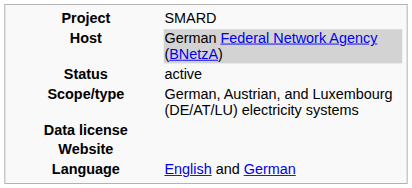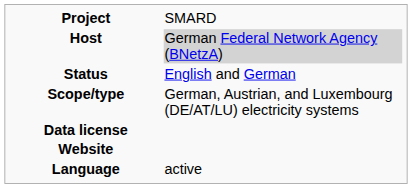 <table class="infobox" style="width: 28em">
 <tr>
 <th style="width: 35%">Project</th>
 <td style="width: 55%">SMARD</td>
 </tr>
 <tr>
 <th>Host</th>
 <td style="background: lightgrey;">German <a href='#'>Federal Network Agency</a> (<a href='#'>BNetzA</a>)</td>
 </tr>
 <tr>
 <th>Status</th>
-<td>active</td>
+<td><a href='#'>English</a> and <a href='#'>German</a></td>
 </tr>
 <tr>
 <th>Scope/type</th>
 <td>German, Austrian, and Luxembourg (DE/AT/LU) electricity systems</td>
 </tr>
 <tr>
 <th>Data license</th>
 <td></td>
 </tr>
 <tr>
 <th>Website</th>
 <td></td>
 </tr>
 <tr>
 <th>Language</th>
-<td><a href='#'>English</a> and <a href='#'>German</a></td>
+<td>active</td>
 </tr>
 </table>
